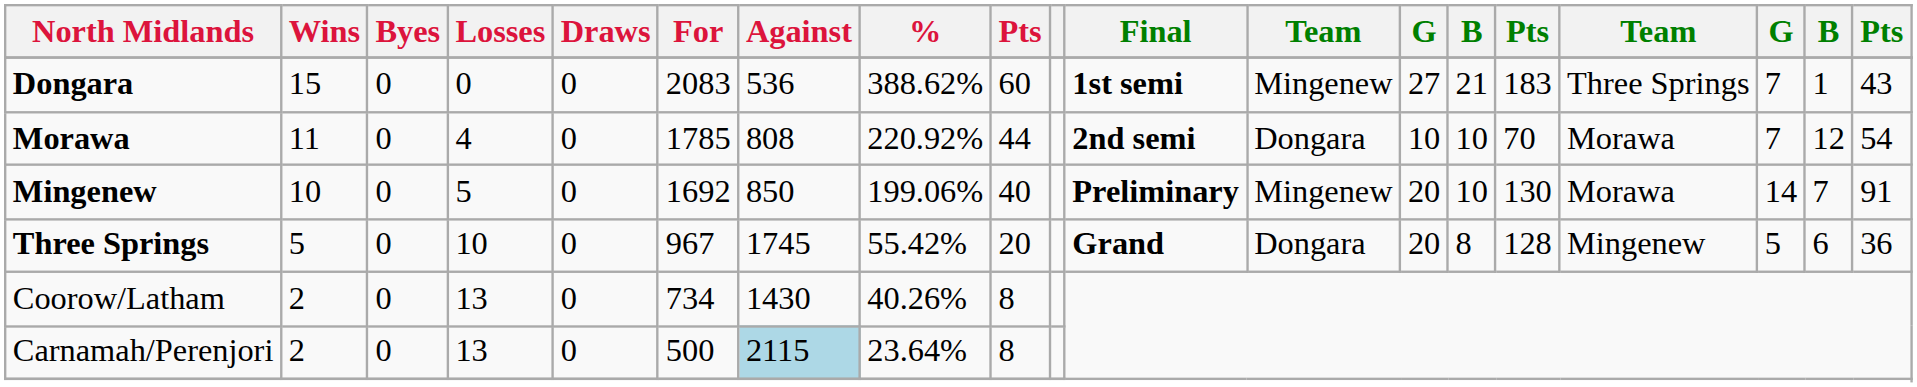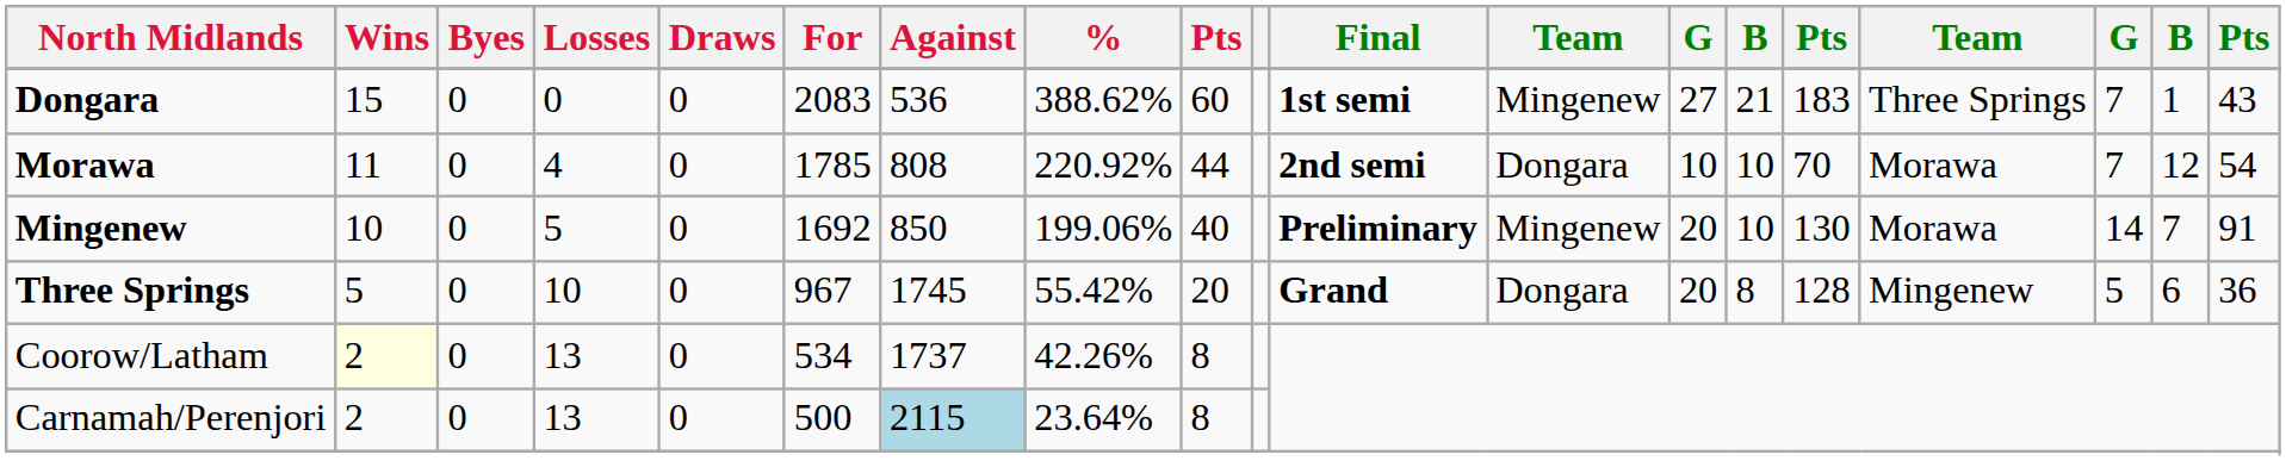 <table style="font-size: 85%; text-align: left;" class="wikitable">
 <tr>
 <th style="color:crimson">North Midlands</th>
 <th style="color:crimson">Wins</th>
 <th style="color:crimson">Byes</th>
 <th style="color:crimson">Losses</th>
 <th style="color:crimson">Draws</th>
 <th style="color:crimson">For</th>
 <th style="color:crimson">Against</th>
 <th style="color:crimson">%</th>
 <th style="color:crimson">Pts</th>
 <th></th>
 <th style="color:green">Final</th>
 <th style="color:green">Team</th>
 <th style="color:green">G</th>
 <th style="color:green">B</th>
 <th style="color:green">Pts</th>
 <th style="color:green">Team</th>
 <th style="color:green">G</th>
 <th style="color:green">B</th>
 <th style="color:green">Pts</th>
 </tr>
 <tr>
 </tr>
 <tr>
 </tr>
 <tr>
 <td><strong>	Dongara	</strong></td>
 <td>15</td>
 <td>0</td>
 <td>0</td>
 <td>0</td>
 <td>2083</td>
 <td>536</td>
 <td>388.62%</td>
 <td>60</td>
 <td></td>
 <td><strong>1st semi</strong></td>
 <td>Mingenew</td>
 <td>27</td>
 <td>21</td>
 <td>183</td>
 <td>Three Springs</td>
 <td>7</td>
 <td>1</td>
 <td>43</td>
 </tr>
 <tr>
 <td><strong>	Morawa	</strong></td>
 <td>11</td>
 <td>0</td>
 <td>4</td>
 <td>0</td>
 <td>1785</td>
 <td>808</td>
 <td>220.92%</td>
 <td>44</td>
 <td></td>
 <td><strong>2nd semi</strong></td>
 <td>Dongara</td>
 <td>10</td>
 <td>10</td>
 <td>70</td>
 <td>Morawa</td>
 <td>7</td>
 <td>12</td>
 <td>54</td>
 </tr>
 <tr>
 <td><strong>	Mingenew	</strong></td>
 <td>10</td>
 <td>0</td>
 <td>5</td>
 <td>0</td>
 <td>1692</td>
 <td>850</td>
 <td>199.06%</td>
 <td>40</td>
 <td></td>
 <td><strong>Preliminary</strong></td>
 <td>Mingenew</td>
 <td>20</td>
 <td>10</td>
 <td>130</td>
 <td>Morawa</td>
 <td>14</td>
 <td>7</td>
 <td>91</td>
 </tr>
 <tr>
 <td><strong>	Three Springs	</strong></td>
 <td>5</td>
 <td>0</td>
 <td>10</td>
 <td>0</td>
 <td>967</td>
 <td>1745</td>
 <td>55.42%</td>
 <td>20</td>
 <td></td>
 <td><strong>Grand</strong></td>
 <td>Dongara</td>
 <td>20</td>
 <td>8</td>
 <td>128</td>
 <td>Mingenew</td>
 <td>5</td>
 <td>6</td>
 <td>36</td>
 </tr>
 <tr>
 <td>Coorow/Latham</td>
-<td>2</td>
+<td style="background: lightyellow;">2</td>
 <td>0</td>
 <td>13</td>
 <td>0</td>
-<td>734</td>
-<td>1430</td>
-<td>40.26%</td>
+<td>534</td>
+<td>1737</td>
+<td>42.26%</td>
 <td>8</td>
 <td></td>
 </tr>
 <tr>
 <td>Carnamah/Perenjori</td>
 <td>2</td>
 <td>0</td>
 <td>13</td>
 <td>0</td>
 <td>500</td>
 <td style="background: lightblue;">2115</td>
 <td>23.64%</td>
 <td>8</td>
 <td></td>
 </tr>
 <tr>
 </tr>
 </table>
